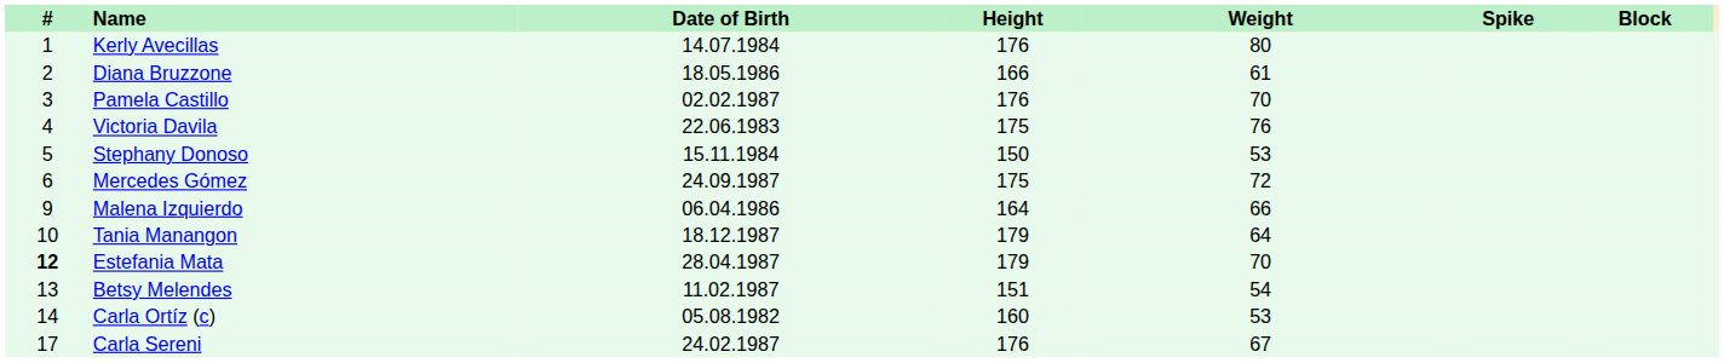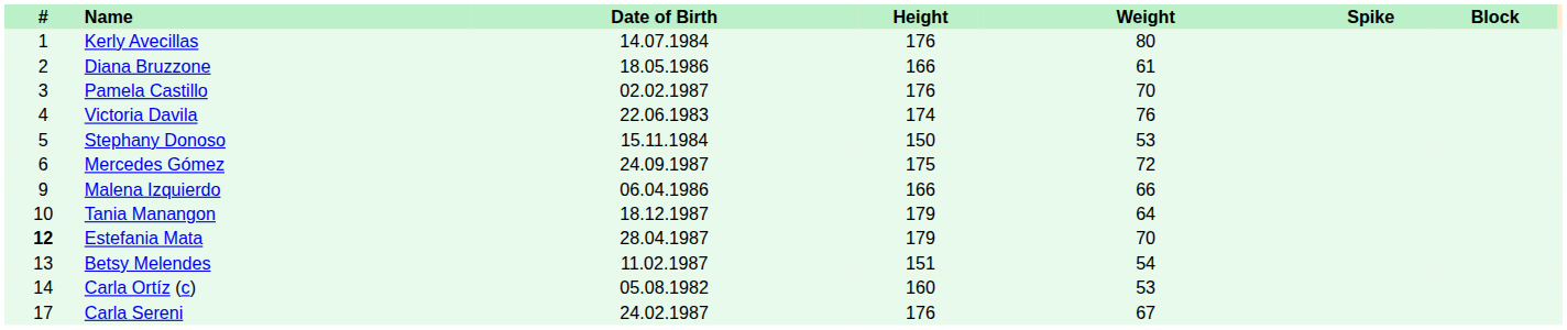 <table border=0 cellpadding=2 cellspacing=0  |- bgcolor=#FFECCE style="text-align:center; font-size:90%;" width=100%>
 <tr bgcolor=#BBF0C9>
 <th width=5%>#</th>
 <th width=25% align=left>Name</th>
 <th width=25%>Date of Birth</th>
 <th width=8%>Height</th>
 <th width=21%>Weight</th>
 <th width=8%>Spike</th>
 <th width=8%>Block</th>
 </tr>
 <tr bgcolor=#E7FAEC>
 <td>1</td>
 <td align=left><a href='#'>Kerly Avecillas</a></td>
 <td>14.07.1984</td>
 <td>176</td>
 <td>80</td>
 <td></td>
 <td></td>
 <td></td>
 </tr>
 <tr bgcolor=#E7FAEC>
 <td>2</td>
 <td align=left><a href='#'>Diana Bruzzone</a></td>
 <td>18.05.1986</td>
 <td>166</td>
 <td>61</td>
 <td></td>
 <td></td>
 <td></td>
 </tr>
 <tr bgcolor=#E7FAEC>
 <td>3</td>
 <td align=left><a href='#'>Pamela Castillo</a></td>
 <td>02.02.1987</td>
 <td>176</td>
 <td>70</td>
 <td></td>
 <td></td>
 <td></td>
 </tr>
 <tr bgcolor=#E7FAEC>
 <td>4</td>
 <td align=left><a href='#'>Victoria Davila</a></td>
 <td>22.06.1983</td>
-<td>175</td>
+<td>174</td>
 <td>76</td>
 <td></td>
 <td></td>
 <td></td>
 </tr>
 <tr bgcolor=#E7FAEC>
 <td>5</td>
 <td align=left><a href='#'>Stephany Donoso</a></td>
 <td>15.11.1984</td>
 <td>150</td>
 <td>53</td>
 <td></td>
 <td></td>
 <td></td>
 </tr>
 <tr bgcolor=#E7FAEC>
 <td>6</td>
 <td align=left><a href='#'>Mercedes Gómez</a></td>
 <td>24.09.1987</td>
 <td>175</td>
 <td>72</td>
 <td></td>
 <td></td>
 <td></td>
 </tr>
 <tr bgcolor=#E7FAEC>
 <td>9</td>
 <td align=left><a href='#'>Malena Izquierdo</a></td>
 <td>06.04.1986</td>
-<td>164</td>
+<td>166</td>
 <td>66</td>
 <td></td>
 <td></td>
 <td></td>
 </tr>
 <tr bgcolor=#E7FAEC>
 <td>10</td>
 <td align=left><a href='#'>Tania Manangon</a></td>
 <td>18.12.1987</td>
 <td>179</td>
 <td>64</td>
 <td></td>
 <td></td>
 <td></td>
 </tr>
 <tr bgcolor=#E7FAEC>
 <td><strong>12</strong></td>
 <td align=left><a href='#'>Estefania Mata</a></td>
 <td>28.04.1987</td>
 <td>179</td>
 <td>70</td>
 <td></td>
 <td></td>
 <td></td>
 </tr>
 <tr bgcolor=#E7FAEC>
 <td>13</td>
 <td align=left><a href='#'>Betsy Melendes</a></td>
 <td>11.02.1987</td>
 <td>151</td>
 <td>54</td>
 <td></td>
 <td></td>
 <td></td>
 </tr>
 <tr bgcolor=#E7FAEC>
 <td>14</td>
 <td align=left><a href='#'>Carla Ortíz</a> (<a href='#'>c</a>)</td>
 <td>05.08.1982</td>
 <td>160</td>
 <td>53</td>
 <td></td>
 <td></td>
 <td></td>
 </tr>
 <tr bgcolor=#E7FAEC>
 <td>17</td>
 <td align=left><a href='#'>Carla Sereni</a></td>
 <td>24.02.1987</td>
 <td>176</td>
 <td>67</td>
 <td></td>
 <td></td>
 <td></td>
 </tr>
 </table>
